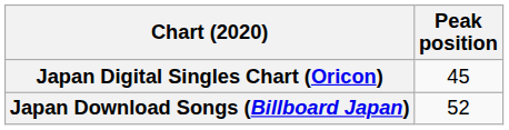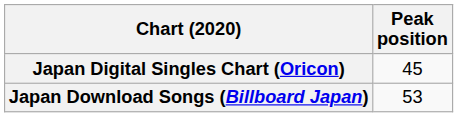 <table class="wikitable sortable plainrowheaders">
 <tr>
 <th>Chart (2020)</th>
 <th>Peak<br>position</th>
 </tr>
 <tr>
 <th scope="row">Japan Digital Singles Chart (<a href='#'>Oricon</a>)</th>
 <td align="center">45</td>
 </tr>
 <tr>
 <th scope="row">Japan Download Songs (<em><a href='#'>Billboard Japan</a></em>)</th>
-<td align="center">52</td>
+<td align="center">53</td>
 </tr>
 </table>
